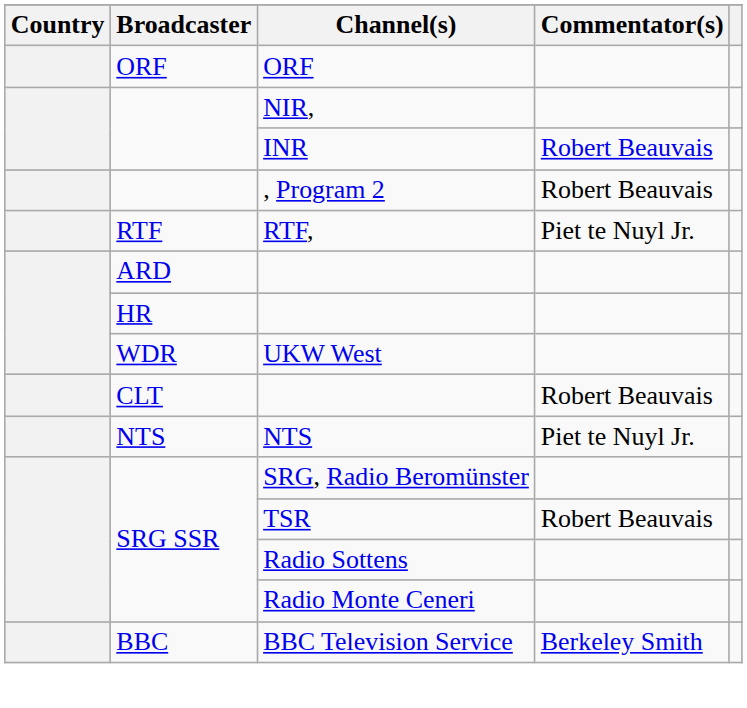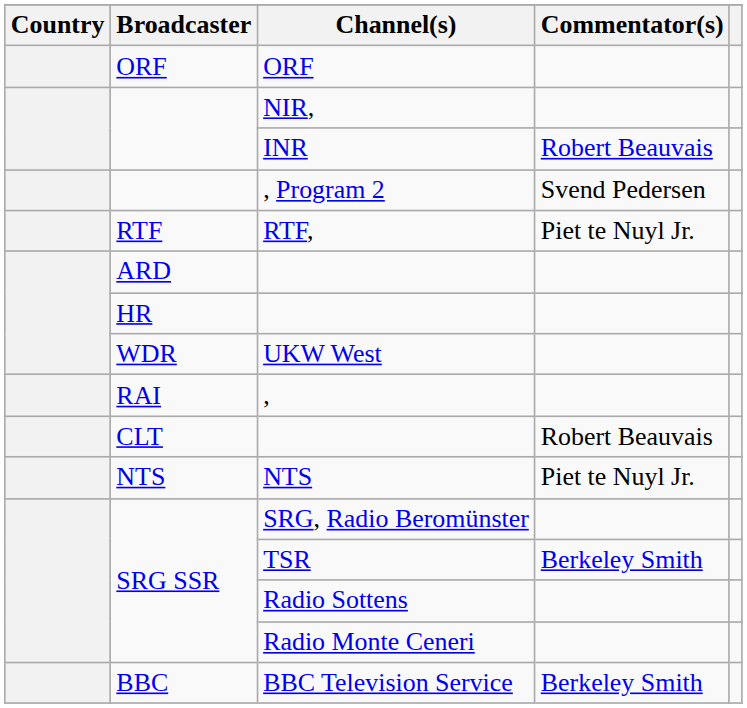 <table class="wikitable plainrowheaders sticky-header">
 <tr>
 </tr>
 <tr>
 <th scope="col">Country</th>
 <th scope="col">Broadcaster</th>
 <th scope="col">Channel(s)</th>
 <th scope="col">Commentator(s)</th>
 <th scope="col"></th>
 </tr>
 <tr>
 <th scope="row"></th>
 <td><a href='#'>ORF</a></td>
 <td><a href='#'>ORF</a></td>
 <td></td>
 <td style="text-align:center"></td>
 </tr>
 <tr>
 <th scope="rowgroup" rowspan="2"></th>
 <td rowspan="2"></td>
 <td><a href='#'>NIR</a>, </td>
 <td></td>
 <td style="text-align:center"></td>
 </tr>
 <tr>
 <td><a href='#'>INR</a></td>
 <td><a href='#'>Robert Beauvais</a></td>
 <td style="text-align:center"></td>
 </tr>
 <tr>
 <th scope="row"></th>
 <td></td>
 <td>, <a href='#'>Program 2</a></td>
-<td>Robert Beauvais</td>
+<td>Svend Pedersen</td>
 <td style="text-align:center"></td>
 </tr>
 <tr>
 <th scope="row"></th>
 <td><a href='#'>RTF</a></td>
 <td><a href='#'>RTF</a>, </td>
 <td>Piet te Nuyl Jr.</td>
 <td style="text-align:center"></td>
 </tr>
 <tr>
 <th scope="rowgroup" rowspan="3"></th>
 <td><a href='#'>ARD</a></td>
 <td></td>
 <td></td>
 <td style="text-align:center"></td>
 </tr>
 <tr>
 <td><a href='#'>HR</a></td>
 <td></td>
 <td></td>
 <td style="text-align:center"></td>
 </tr>
 <tr>
 <td><a href='#'>WDR</a></td>
 <td><a href='#'>UKW West</a></td>
 <td></td>
 <td style="text-align:center"></td>
 </tr>
 <tr>
 <th scope="row"></th>
+<td><a href='#'>RAI</a></td>
+<td>, </td>
+<td></td>
+<td style="text-align:center"></td>
+</tr>
+<tr>
+<th scope="row"></th>
 <td><a href='#'>CLT</a></td>
 <td></td>
 <td>Robert Beauvais</td>
 <td style="text-align:center"></td>
 </tr>
 <tr>
 <th scope="row"></th>
 <td><a href='#'>NTS</a></td>
 <td><a href='#'>NTS</a></td>
 <td>Piet te Nuyl Jr.</td>
 <td style="text-align:center"></td>
 </tr>
 <tr>
 <th scope="rowgroup" rowspan="4"></th>
 <td rowspan="4"><a href='#'>SRG SSR</a></td>
 <td><a href='#'>SRG</a>, <a href='#'>Radio Beromünster</a></td>
 <td></td>
 <td style="text-align:center"></td>
 </tr>
 <tr>
 <td><a href='#'>TSR</a></td>
-<td>Robert Beauvais</td>
+<td><a href='#'>Berkeley Smith</a></td>
 <td style="text-align:center"></td>
 </tr>
 <tr>
 <td><a href='#'>Radio Sottens</a></td>
 <td></td>
 <td style="text-align:center"></td>
 </tr>
 <tr>
 <td><a href='#'>Radio Monte Ceneri</a></td>
 <td></td>
 <td style="text-align:center"></td>
 </tr>
 <tr>
 <th scope="row"></th>
 <td><a href='#'>BBC</a></td>
 <td><a href='#'>BBC Television Service</a></td>
 <td><a href='#'>Berkeley Smith</a></td>
 <td style="text-align:center"></td>
 </tr>
 </table>
